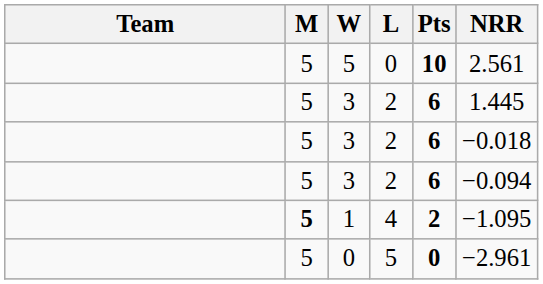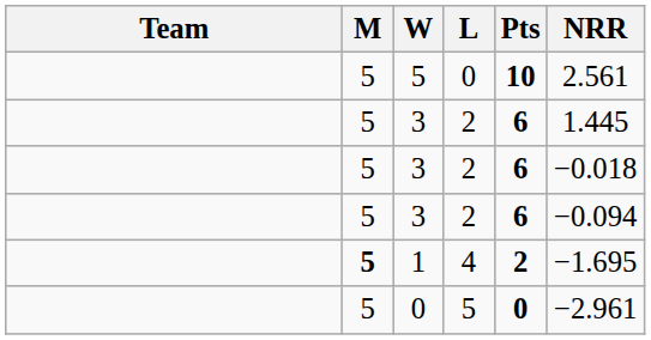 <table class="wikitable" style="text-align:center;">
 <tr>
 <th width=175>Team</th>
 <th width="20" abbr="Played">M</th>
 <th width="20" abbr="Won">W</th>
 <th width="20" abbr="Lost">L</th>
 <th width="20" abbr="Points">Pts</th>
 <th width=20 abbr="Net run rate">NRR</th>
 </tr>
 <tr style="background:#f9f9f9;">
 <td style="text-align:left;"></td>
 <td>5</td>
 <td>5</td>
 <td>0</td>
 <td><strong>10</strong></td>
 <td>2.561</td>
 </tr>
 <tr style="background:#f9f9f9;">
 <td style="text-align:left;"></td>
 <td>5</td>
 <td>3</td>
 <td>2</td>
 <td><strong>6</strong></td>
 <td>1.445</td>
 </tr>
 <tr style="background:#f9f9f9;">
 <td style="text-align:left;"></td>
 <td>5</td>
 <td>3</td>
 <td>2</td>
 <td><strong>6</strong></td>
 <td>−0.018</td>
 </tr>
 <tr style="background:#f9f9f9;">
 <td style="text-align:left;"></td>
 <td>5</td>
 <td>3</td>
 <td>2</td>
 <td><strong>6</strong></td>
 <td>−0.094</td>
 </tr>
 <tr style="background:#f9f9f9;">
 <td style="text-align:left;"></td>
 <td><strong>5</strong></td>
 <td>1</td>
 <td>4</td>
 <td><strong>2</strong></td>
-<td>−1.095</td>
+<td>−1.695</td>
 </tr>
 <tr style="background:#f9f9f9;">
 <td style="text-align:left;"></td>
 <td>5</td>
 <td>0</td>
 <td>5</td>
 <td><strong>0</strong></td>
 <td>−2.961</td>
 </tr>
 </table>
